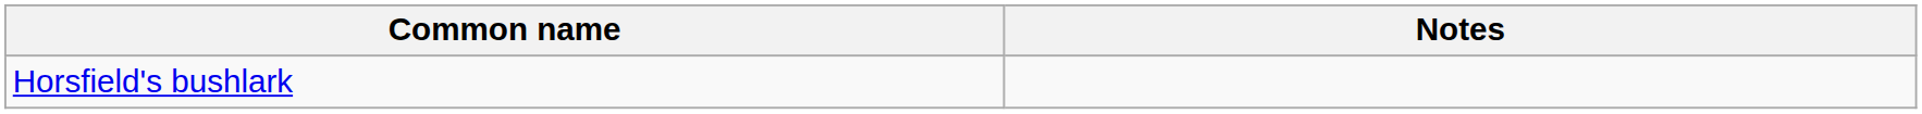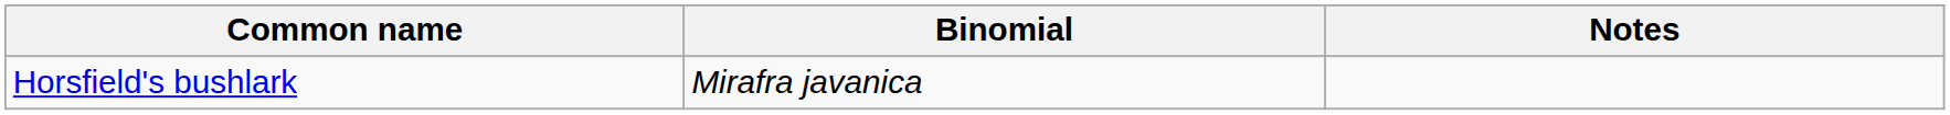 <table style="width:60%;" class="wikitable">
 <tr>
 <th width=35%>Common name</th>
+<th width=33%>Binomial</th>
 <th width=32%>Notes</th>
 </tr>
 <tr>
 <td><a href='#'>Horsfield's bushlark</a></td>
+<td><em>Mirafra javanica</em></td>
 <td></td>
 </tr>
 </table>
